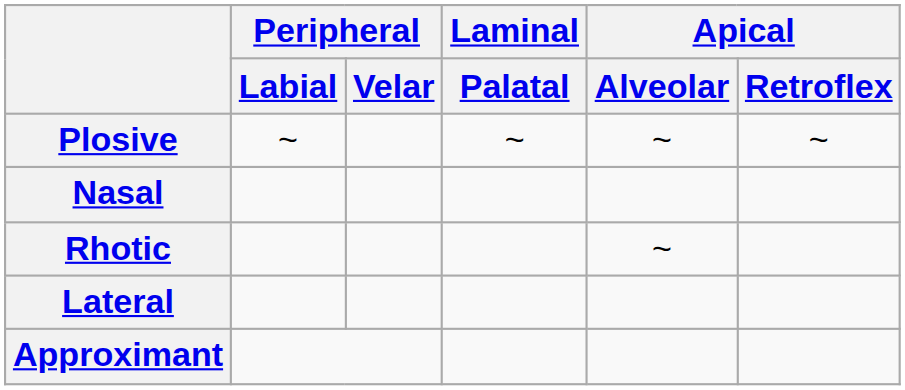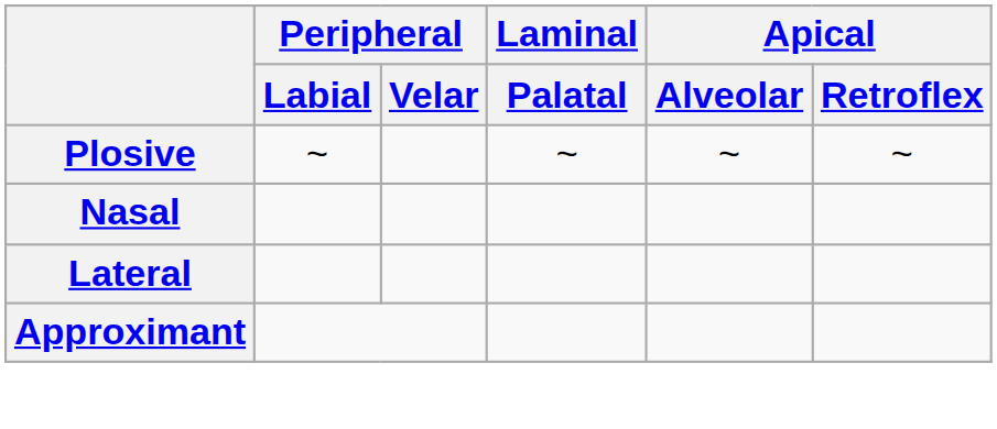 <table class="wikitable" style="text-align: center;">
 <tr>
 <th rowspan="2"></th>
 <th colspan="2"><a href='#'>Peripheral</a></th>
 <th><a href='#'>Laminal</a></th>
 <th colspan="2"><a href='#'>Apical</a></th>
 </tr>
 <tr>
 <th><a href='#'>Labial</a></th>
 <th><a href='#'>Velar</a></th>
 <th><a href='#'>Palatal</a></th>
 <th><a href='#'>Alveolar</a></th>
 <th><a href='#'>Retroflex</a></th>
 </tr>
 <tr>
 <th><a href='#'>Plosive</a></th>
 <td>~</td>
 <td></td>
 <td>~</td>
 <td>~</td>
 <td>~</td>
 </tr>
 <tr>
 <th><a href='#'>Nasal</a></th>
 <td></td>
 <td></td>
 <td></td>
 <td></td>
 <td></td>
 </tr>
 <tr>
-<th><a href='#'>Rhotic</a></th>
-<td></td>
-<td></td>
-<td></td>
-<td>~</td>
-<td></td>
-</tr>
-<tr>
 <th><a href='#'>Lateral</a></th>
 <td></td>
 <td></td>
 <td></td>
 <td></td>
 <td></td>
 </tr>
 <tr>
 <th><a href='#'>Approximant</a></th>
 <td colspan="2"></td>
 <td></td>
 <td></td>
 <td></td>
 </tr>
 </table>
